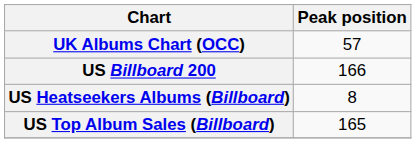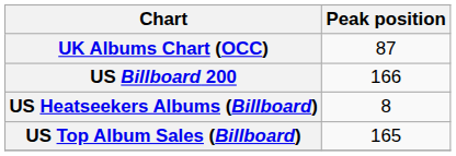 <table class="wikitable sortable plainrowheaders" style="text-align:center">
 <tr>
 <th scope="col">Chart</th>
 <th scope="col">Peak position</th>
 </tr>
 <tr>
 <th scope="row"><a href='#'>UK Albums Chart</a> (<a href='#'>OCC</a>)</th>
-<td>57</td>
+<td>87</td>
 </tr>
 <tr>
 <th scope="row">US <a href='#'><em>Billboard</em> 200</a></th>
 <td>166</td>
 </tr>
 <tr>
 <th scope="row">US <a href='#'>Heatseekers Albums</a> (<a href='#'><em>Billboard</em></a>)</th>
 <td>8</td>
 </tr>
 <tr>
 <th scope="row">US <a href='#'>Top Album Sales</a> (<a href='#'><em>Billboard</em></a>)</th>
 <td>165</td>
 </tr>
 <tr>
 </tr>
 </table>
